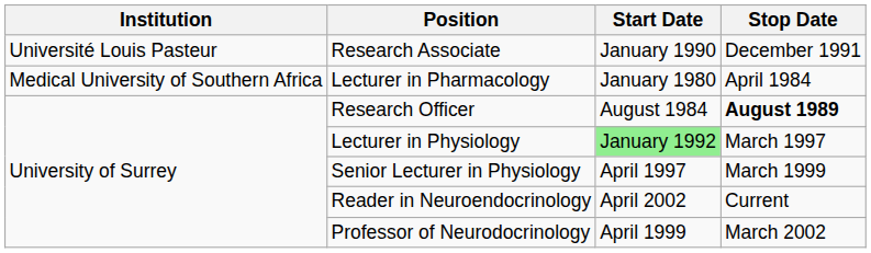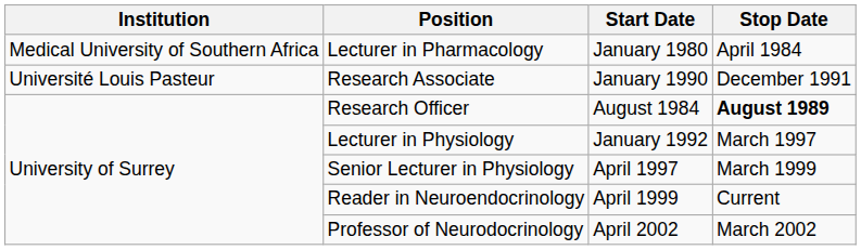 <table class="wikitable">
 <tr>
 <th>Institution</th>
 <th>Position</th>
 <th>Start Date</th>
 <th>Stop Date</th>
 </tr>
 <tr>
+<td>Medical University of Southern Africa</td>
+<td>Lecturer in Pharmacology</td>
+<td>January 1980</td>
+<td>April 1984</td>
+</tr>
+<tr>
 <td>Université Louis Pasteur</td>
 <td>Research Associate</td>
 <td>January 1990</td>
 <td>December 1991</td>
-</tr>
-<tr>
-<td>Medical University of Southern Africa</td>
-<td>Lecturer in Pharmacology</td>
-<td>January 1980</td>
-<td>April 1984</td>
 </tr>
 <tr>
 <td rowspan="5">University of Surrey</td>
 <td>Research Officer</td>
 <td>August 1984</td>
 <td><strong>August 1989</strong></td>
 </tr>
 <tr>
 <td>Lecturer in Physiology</td>
-<td style="background: lightgreen;">January 1992</td>
+<td>January 1992</td>
 <td>March 1997</td>
 </tr>
 <tr>
 <td>Senior Lecturer in Physiology</td>
 <td>April 1997</td>
 <td>March 1999</td>
 </tr>
 <tr>
 <td>Reader in Neuroendocrinology</td>
-<td>April 2002</td>
+<td>April 1999</td>
 <td>Current</td>
 </tr>
 <tr>
 <td>Professor of Neurodocrinology</td>
-<td>April 1999</td>
+<td>April 2002</td>
 <td>March 2002</td>
 </tr>
 </table>
